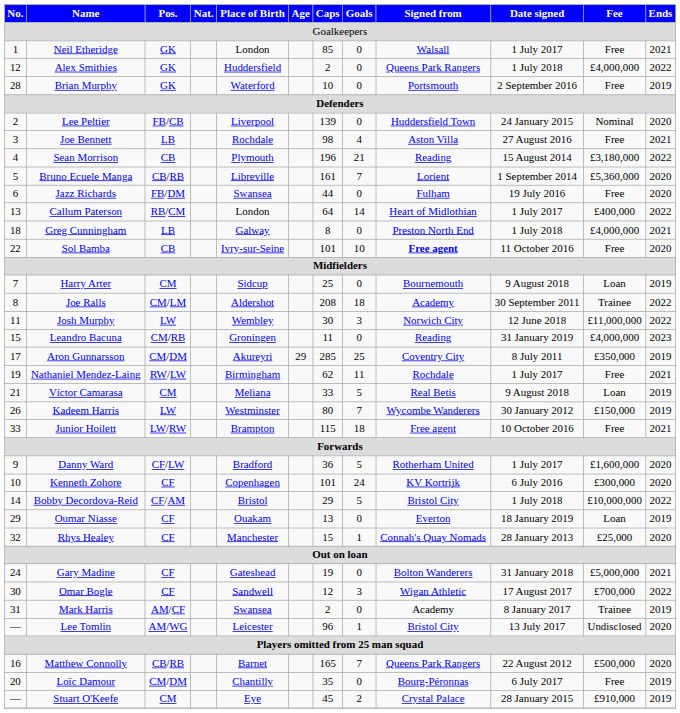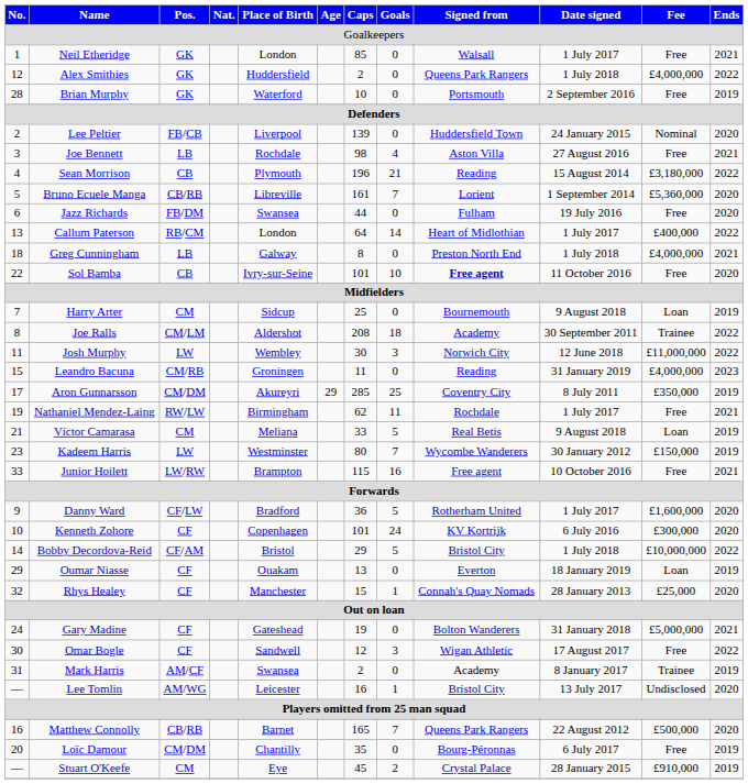 <table class="wikitable" style="text-align:center; font-size:90%; width:100%;">
 <tr>
 <th style="background:blue; color:white; text-align:center;">No.</th>
 <th style="background:blue; color:white; text-align:center;">Name</th>
 <th style="background:blue; color:white; text-align:center;">Pos.</th>
 <th style="background:blue; color:white; text-align:center;">Nat.</th>
 <th style="background:blue; color:white; text-align:center;">Place of Birth</th>
 <th style="background:blue; color:white; text-align:center;">Age</th>
 <th style="background:blue; color:white; text-align:center;">Caps</th>
 <th style="background:blue; color:white; text-align:center;">Goals</th>
 <th style="background:blue; color:white; text-align:center;">Signed from</th>
 <th style="background:blue; color:white; text-align:center;">Date signed</th>
 <th style="background:blue; color:white; text-align:center;">Fee</th>
 <th style="background:blue; color:white; text-align:center;">Ends</th>
 </tr>
 <tr>
 <td ! colspan="14" style="background:#dcdcdc; text-align:center;">Goalkeepers</td>
 </tr>
 <tr>
 <td>1</td>
 <td><a href='#'>Neil Etheridge</a></td>
 <td><a href='#'>GK</a></td>
 <td></td>
 <td>London</td>
 <td></td>
 <td>85</td>
 <td>0</td>
 <td><a href='#'>Walsall</a></td>
 <td>1 July 2017</td>
 <td>Free</td>
 <td>2021</td>
 </tr>
 <tr>
 <td>12</td>
 <td><a href='#'>Alex Smithies</a></td>
 <td><a href='#'>GK</a></td>
 <td></td>
 <td><a href='#'>Huddersfield</a></td>
 <td></td>
 <td>2</td>
 <td>0</td>
 <td><a href='#'>Queens Park Rangers</a></td>
 <td>1 July 2018</td>
 <td>£4,000,000</td>
 <td>2022</td>
 </tr>
 <tr>
 <td>28</td>
 <td><a href='#'>Brian Murphy</a></td>
 <td><a href='#'>GK</a></td>
 <td></td>
 <td><a href='#'>Waterford</a></td>
 <td></td>
 <td>10</td>
 <td>0</td>
 <td><a href='#'>Portsmouth</a></td>
 <td>2 September 2016</td>
 <td>Free</td>
 <td>2019</td>
 </tr>
 <tr>
 <th colspan="14" style="background:#dcdcdc; text-align:center;">Defenders</th>
 </tr>
 <tr>
 <td>2</td>
 <td><a href='#'>Lee Peltier</a></td>
 <td><a href='#'>FB</a>/<a href='#'>CB</a></td>
 <td></td>
 <td><a href='#'>Liverpool</a></td>
 <td></td>
 <td>139</td>
 <td>0</td>
 <td><a href='#'>Huddersfield Town</a></td>
 <td>24 January 2015</td>
 <td>Nominal</td>
 <td>2020</td>
 </tr>
 <tr>
 <td>3</td>
 <td><a href='#'>Joe Bennett</a></td>
 <td><a href='#'>LB</a></td>
 <td></td>
 <td><a href='#'>Rochdale</a></td>
 <td></td>
 <td>98</td>
 <td>4</td>
 <td><a href='#'>Aston Villa</a></td>
 <td>27 August 2016</td>
 <td>Free</td>
 <td>2021</td>
 </tr>
 <tr>
 <td>4</td>
 <td><a href='#'>Sean Morrison</a></td>
 <td><a href='#'>CB</a></td>
 <td></td>
 <td><a href='#'>Plymouth</a></td>
 <td></td>
 <td>196</td>
 <td>21</td>
 <td><a href='#'>Reading</a></td>
 <td>15 August 2014</td>
 <td>£3,180,000</td>
 <td>2022</td>
 </tr>
 <tr>
 <td>5</td>
 <td><a href='#'>Bruno Ecuele Manga</a></td>
 <td><a href='#'>CB</a>/<a href='#'>RB</a></td>
 <td></td>
 <td><a href='#'>Libreville</a></td>
 <td></td>
 <td>161</td>
 <td>7</td>
 <td><a href='#'>Lorient</a></td>
 <td>1 September 2014</td>
 <td>£5,360,000</td>
 <td>2020</td>
 </tr>
 <tr>
 <td>6</td>
 <td><a href='#'>Jazz Richards</a></td>
 <td><a href='#'>FB</a>/<a href='#'>DM</a></td>
 <td></td>
 <td><a href='#'>Swansea</a></td>
 <td></td>
 <td>44</td>
 <td>0</td>
 <td><a href='#'>Fulham</a></td>
 <td>19 July 2016</td>
 <td>Free</td>
 <td>2020</td>
 </tr>
 <tr>
 <td>13</td>
 <td><a href='#'>Callum Paterson</a></td>
 <td><a href='#'>RB</a>/<a href='#'>CM</a></td>
 <td></td>
 <td>London</td>
 <td></td>
 <td>64</td>
 <td>14</td>
 <td><a href='#'>Heart of Midlothian</a></td>
 <td>1 July 2017</td>
 <td>£400,000</td>
 <td>2022</td>
 </tr>
 <tr>
 <td>18</td>
 <td><a href='#'>Greg Cunningham</a></td>
 <td><a href='#'>LB</a></td>
 <td></td>
 <td><a href='#'>Galway</a></td>
 <td></td>
 <td>8</td>
 <td>0</td>
 <td><a href='#'>Preston North End</a></td>
 <td>1 July 2018</td>
 <td>£4,000,000</td>
 <td>2021</td>
 </tr>
 <tr>
 <td>22</td>
 <td><a href='#'>Sol Bamba</a></td>
 <td><a href='#'>CB</a></td>
 <td> </td>
 <td><a href='#'>Ivry-sur-Seine</a></td>
 <td></td>
 <td>101</td>
 <td>10</td>
 <td><strong><a href='#'>Free agent</a></strong></td>
 <td>11 October 2016</td>
 <td>Free</td>
 <td>2020</td>
 </tr>
 <tr>
 <th colspan="14" style="background:#dcdcdc; text-align:center;">Midfielders</th>
 </tr>
 <tr>
 <td>7</td>
 <td><a href='#'>Harry Arter</a></td>
 <td><a href='#'>CM</a></td>
 <td></td>
 <td><a href='#'>Sidcup</a></td>
 <td></td>
 <td>25</td>
 <td>0</td>
 <td><a href='#'>Bournemouth</a></td>
 <td>9 August 2018</td>
 <td>Loan</td>
 <td>2019</td>
 </tr>
 <tr>
 <td>8</td>
 <td><a href='#'>Joe Ralls</a></td>
 <td><a href='#'>CM</a>/<a href='#'>LM</a></td>
 <td></td>
 <td><a href='#'>Aldershot</a></td>
 <td></td>
 <td>208</td>
 <td>18</td>
 <td><a href='#'>Academy</a></td>
 <td>30 September 2011</td>
 <td>Trainee</td>
 <td>2022</td>
 </tr>
 <tr>
 <td>11</td>
 <td><a href='#'>Josh Murphy</a></td>
 <td><a href='#'>LW</a></td>
 <td></td>
 <td><a href='#'>Wembley</a></td>
 <td></td>
 <td>30</td>
 <td>3</td>
 <td><a href='#'>Norwich City</a></td>
 <td>12 June 2018</td>
 <td>£11,000,000</td>
 <td>2022</td>
 </tr>
 <tr>
 <td>15</td>
 <td><a href='#'>Leandro Bacuna</a></td>
 <td><a href='#'>CM</a>/<a href='#'>RB</a></td>
 <td></td>
 <td><a href='#'>Groningen</a></td>
 <td></td>
 <td>11</td>
 <td>0</td>
 <td><a href='#'>Reading</a></td>
 <td>31 January 2019</td>
 <td>£4,000,000</td>
 <td>2023</td>
 </tr>
 <tr>
 <td>17</td>
 <td><a href='#'>Aron Gunnarsson</a></td>
 <td><a href='#'>CM</a>/<a href='#'>DM</a></td>
 <td></td>
 <td><a href='#'>Akureyri</a></td>
 <td>29</td>
 <td>285</td>
 <td>25</td>
 <td><a href='#'>Coventry City</a></td>
 <td>8 July 2011</td>
 <td>£350,000</td>
 <td>2019</td>
 </tr>
 <tr>
 <td>19</td>
 <td><a href='#'>Nathaniel Mendez-Laing</a></td>
 <td><a href='#'>RW</a>/<a href='#'>LW</a></td>
 <td></td>
 <td><a href='#'>Birmingham</a></td>
 <td></td>
 <td>62</td>
 <td>11</td>
 <td><a href='#'>Rochdale</a></td>
 <td>1 July 2017</td>
 <td>Free</td>
 <td>2021</td>
 </tr>
 <tr>
 <td>21</td>
 <td><a href='#'>Víctor Camarasa</a></td>
 <td><a href='#'>CM</a></td>
 <td></td>
 <td><a href='#'>Meliana</a></td>
 <td></td>
 <td>33</td>
 <td>5</td>
 <td><a href='#'>Real Betis</a></td>
 <td>9 August 2018</td>
 <td>Loan</td>
 <td>2019</td>
 </tr>
 <tr>
-<td>26</td>
+<td>23</td>
 <td><a href='#'>Kadeem Harris</a></td>
 <td><a href='#'>LW</a></td>
 <td></td>
 <td><a href='#'>Westminster</a></td>
 <td></td>
 <td>80</td>
 <td>7</td>
 <td><a href='#'>Wycombe Wanderers</a></td>
 <td>30 January 2012</td>
 <td>£150,000</td>
 <td>2019</td>
 </tr>
 <tr>
 <td>33</td>
 <td><a href='#'>Junior Hoilett</a></td>
 <td><a href='#'>LW</a>/<a href='#'>RW</a></td>
 <td></td>
 <td><a href='#'>Brampton</a></td>
 <td></td>
 <td>115</td>
-<td>18</td>
+<td>16</td>
 <td><a href='#'>Free agent</a></td>
 <td>10 October 2016</td>
 <td>Free</td>
 <td>2021</td>
 </tr>
 <tr>
 <th colspan="14" style="background:#dcdcdc; text-align:center;">Forwards</th>
 </tr>
 <tr>
 <td>9</td>
 <td><a href='#'>Danny Ward</a></td>
 <td><a href='#'>CF</a>/<a href='#'>LW</a></td>
 <td></td>
 <td><a href='#'>Bradford</a></td>
 <td></td>
 <td>36</td>
 <td>5</td>
 <td><a href='#'>Rotherham United</a></td>
 <td>1 July 2017</td>
 <td>£1,600,000</td>
 <td>2020</td>
 </tr>
 <tr>
 <td>10</td>
 <td><a href='#'>Kenneth Zohore</a></td>
 <td><a href='#'>CF</a></td>
 <td></td>
 <td><a href='#'>Copenhagen</a></td>
 <td></td>
 <td>101</td>
 <td>24</td>
 <td><a href='#'>KV Kortrijk</a></td>
 <td>6 July 2016</td>
 <td>£300,000</td>
 <td>2020</td>
 </tr>
 <tr>
 <td>14</td>
 <td><a href='#'>Bobby Decordova-Reid</a></td>
 <td><a href='#'>CF</a>/<a href='#'>AM</a></td>
 <td></td>
 <td><a href='#'>Bristol</a></td>
 <td></td>
 <td>29</td>
 <td>5</td>
 <td><a href='#'>Bristol City</a></td>
 <td>1 July 2018</td>
 <td>£10,000,000</td>
 <td>2022</td>
 </tr>
 <tr>
 <td>29</td>
 <td><a href='#'>Oumar Niasse</a></td>
 <td><a href='#'>CF</a></td>
 <td></td>
 <td><a href='#'>Ouakam</a></td>
 <td></td>
 <td>13</td>
 <td>0</td>
 <td><a href='#'>Everton</a></td>
 <td>18 January 2019</td>
 <td>Loan</td>
 <td>2019</td>
 </tr>
 <tr>
 <td>32</td>
 <td><a href='#'>Rhys Healey</a></td>
 <td><a href='#'>CF</a></td>
 <td></td>
 <td><a href='#'>Manchester</a></td>
 <td></td>
 <td>15</td>
 <td>1</td>
 <td><a href='#'>Connah's Quay Nomads</a></td>
 <td>28 January 2013</td>
 <td>£25,000</td>
 <td>2020</td>
 </tr>
 <tr>
 <th colspan="14" style="background:#dcdcdc; text-align:center;">Out on loan</th>
 </tr>
 <tr>
 <td>24</td>
 <td><a href='#'>Gary Madine</a></td>
 <td><a href='#'>CF</a></td>
 <td></td>
 <td><a href='#'>Gateshead</a></td>
 <td></td>
 <td>19</td>
 <td>0</td>
 <td><a href='#'>Bolton Wanderers</a></td>
 <td>31 January 2018</td>
 <td>£5,000,000</td>
 <td>2021</td>
 </tr>
 <tr>
 <td>30</td>
 <td><a href='#'>Omar Bogle</a></td>
 <td><a href='#'>CF</a></td>
 <td></td>
 <td><a href='#'>Sandwell</a></td>
 <td></td>
 <td>12</td>
 <td>3</td>
 <td><a href='#'>Wigan Athletic</a></td>
 <td>17 August 2017</td>
-<td>£700,000</td>
+<td>Free</td>
 <td>2022</td>
 </tr>
 <tr>
 <td>31</td>
 <td><a href='#'>Mark Harris</a></td>
 <td><a href='#'>AM</a>/<a href='#'>CF</a></td>
 <td></td>
 <td><a href='#'>Swansea</a></td>
 <td></td>
 <td>2</td>
 <td>0</td>
 <td>Academy</td>
 <td>8 January 2017</td>
 <td>Trainee</td>
 <td>2019</td>
 </tr>
 <tr>
 <td>—</td>
 <td><a href='#'>Lee Tomlin</a></td>
 <td><a href='#'>AM</a>/<a href='#'>WG</a></td>
 <td></td>
 <td><a href='#'>Leicester</a></td>
 <td></td>
-<td>96</td>
+<td>16</td>
 <td>1</td>
 <td><a href='#'>Bristol City</a></td>
 <td>13 July 2017</td>
 <td>Undisclosed</td>
 <td>2020</td>
 </tr>
 <tr>
 <th colspan="14" style="background:#dcdcdc; text-align:center;">Players omitted from 25 man squad</th>
 </tr>
 <tr>
 <td>16</td>
 <td><a href='#'>Matthew Connolly</a></td>
 <td><a href='#'>CB</a>/<a href='#'>RB</a></td>
 <td></td>
 <td><a href='#'>Barnet</a></td>
 <td></td>
 <td>165</td>
 <td>7</td>
 <td><a href='#'>Queens Park Rangers</a></td>
 <td>22 August 2012</td>
 <td>£500,000</td>
 <td>2020</td>
 </tr>
 <tr>
 <td>20</td>
 <td><a href='#'>Loïc Damour</a></td>
 <td><a href='#'>CM</a>/<a href='#'>DM</a></td>
 <td></td>
 <td><a href='#'>Chantilly</a></td>
 <td></td>
 <td>35</td>
 <td>0</td>
 <td><a href='#'>Bourg-Péronnas</a></td>
 <td>6 July 2017</td>
 <td>Free</td>
 <td>2019</td>
 </tr>
 <tr>
 <td>—</td>
 <td><a href='#'>Stuart O'Keefe</a></td>
 <td><a href='#'>CM</a></td>
 <td></td>
 <td><a href='#'>Eye</a></td>
 <td></td>
 <td>45</td>
 <td>2</td>
 <td><a href='#'>Crystal Palace</a></td>
 <td>28 January 2015</td>
 <td>£910,000</td>
 <td>2019</td>
 </tr>
 <tr>
 </tr>
 </table>
